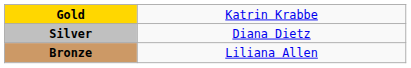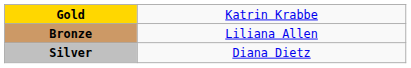 <table class="wikitable" style="text-align:center; " width="35%">
 <tr>
 <td bgcolor="gold"><strong>Gold</strong></td>
 <td><a href='#'>Katrin Krabbe</a><br>  <small><em></em></small></td>
 </tr>
 <tr>
+<td bgcolor="CC9966"><strong>Bronze</strong></td>
+<td><a href='#'>Liliana Allen</a><br>  <small><em></em></small></td>
+</tr>
+<tr>
 <td bgcolor="silver"><strong>Silver</strong></td>
 <td><a href='#'>Diana Dietz</a><br>  <small><em></em></small></td>
 </tr>
-<tr>
-<td bgcolor="CC9966"><strong>Bronze</strong></td>
-<td><a href='#'>Liliana Allen</a><br>  <small><em></em></small></td>
-</tr>
 </table>
